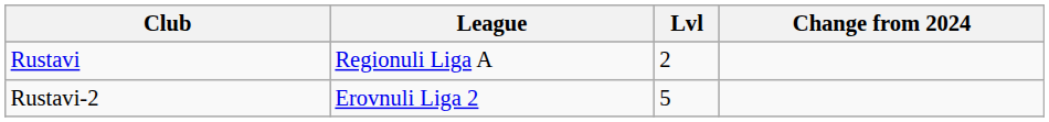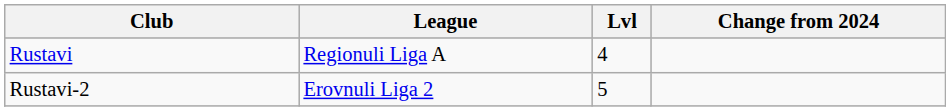 <table class="wikitable sortable" width=100% style="font-size:85%">
 <tr>
 <th width=10%>Club</th>
 <th width=10%>League</th>
 <th width=1%>Lvl</th>
 <th width=10%>Change from 2024</th>
 </tr>
 <tr>
 <td><a href='#'>Rustavi</a></td>
 <td><a href='#'>Regionuli Liga</a> A</td>
-<td>2</td>
+<td>4</td>
 <td></td>
 </tr>
 <tr>
 <td>Rustavi-2</td>
 <td><a href='#'>Erovnuli Liga 2</a></td>
 <td>5</td>
 <td></td>
 </tr>
 </table>
